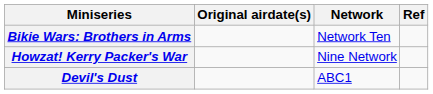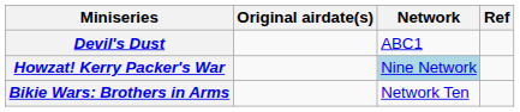 <table class="wikitable plainrowheaders sortable" style="text-align:left">
 <tr>
 <th>Miniseries</th>
 <th>Original airdate(s)</th>
 <th>Network</th>
 <th class="unsortable">Ref</th>
 </tr>
 <tr>
+<th scope="row"><em><a href='#'>Devil's Dust</a></em></th>
+<td align=center></td>
+<td><a href='#'>ABC1</a></td>
+<td align=center></td>
+</tr>
+<tr>
+<th scope="row"><em><a href='#'>Howzat! Kerry Packer's War</a></em></th>
+<td align=center></td>
+<td style="background: lightblue;"><a href='#'>Nine Network</a></td>
+<td align=center></td>
+</tr>
+<tr>
 <th scope="row"><em><a href='#'>Bikie Wars: Brothers in Arms</a></em></th>
 <td align=center></td>
 <td><a href='#'>Network Ten</a></td>
 <td align=center></td>
 </tr>
-<tr>
-<th scope="row"><em><a href='#'>Howzat! Kerry Packer's War</a></em></th>
-<td align=center></td>
-<td><a href='#'>Nine Network</a></td>
-<td align=center></td>
-</tr>
-<tr>
-<th scope="row"><em><a href='#'>Devil's Dust</a></em></th>
-<td align=center></td>
-<td><a href='#'>ABC1</a></td>
-<td align=center></td>
-</tr>
 </table>
